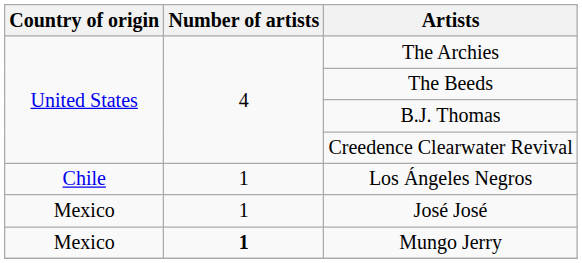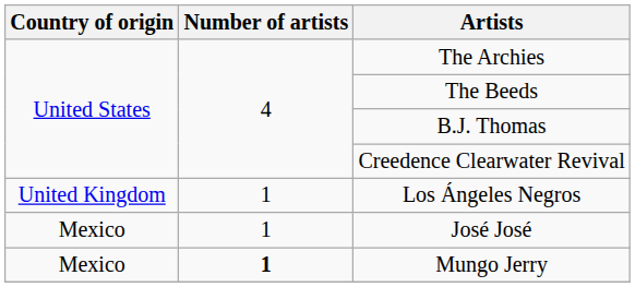 <table class="wikitable">
 <tr>
 <th>Country of origin</th>
 <th>Number of artists</th>
 <th>Artists</th>
 </tr>
 <tr>
 <td align="center" rowspan="4"><a href='#'>United States</a></td>
 <td align="center" rowspan="4">4</td>
 <td align="center">The Archies</td>
 </tr>
 <tr>
 <td align="center">The Beeds</td>
 </tr>
 <tr>
 <td align="center">B.J. Thomas</td>
 </tr>
 <tr>
 <td align="center">Creedence Clearwater Revival</td>
 </tr>
 <tr>
-<td align="center" rowspan="1"><a href='#'>Chile</a></td>
+<td align="center" rowspan="1"><a href='#'>United Kingdom</a></td>
 <td align="center" rowspan="1">1</td>
 <td align="center">Los Ángeles Negros</td>
 </tr>
 <tr>
 <td align="center" rowspan="1">Mexico</td>
 <td align="center" rowspan="1">1</td>
 <td align="center">José José</td>
 </tr>
 <tr>
 <td align="center" rowspan="1">Mexico</td>
 <td align="center" rowspan="1"><strong>1</strong></td>
 <td align="center">Mungo Jerry</td>
 </tr>
 <tr>
 </tr>
 </table>
